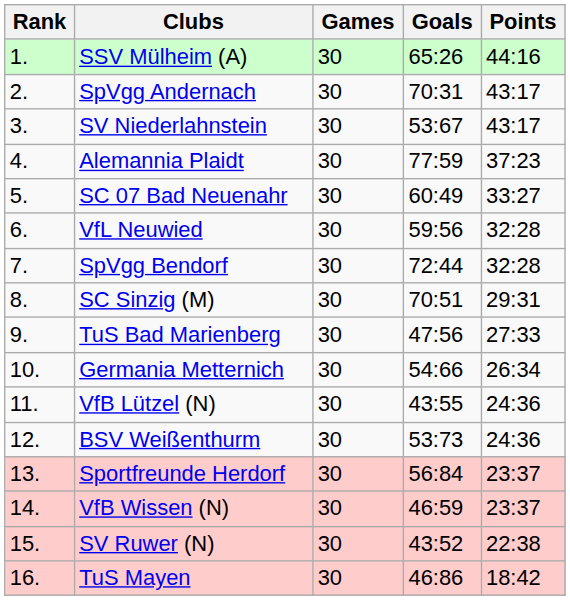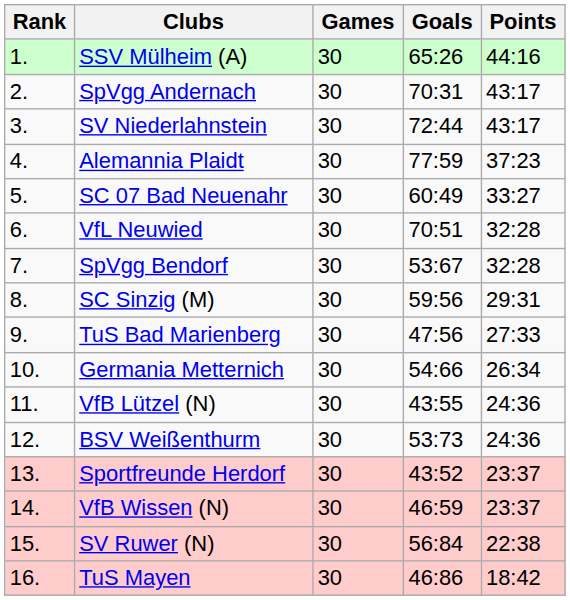 <table class="wikitable" style="width:410px;">
 <tr>
 <th>Rank</th>
 <th>Clubs</th>
 <th>Games</th>
 <th>Goals</th>
 <th>Points</th>
 </tr>
 <tr bgcolor="ccffcc">
 <td>1.</td>
 <td><a href='#'>SSV Mülheim</a> (A)</td>
 <td>30</td>
 <td>65:26</td>
 <td>44:16</td>
 </tr>
 <tr>
 <td>2.</td>
 <td><a href='#'>SpVgg Andernach</a></td>
 <td>30</td>
 <td>70:31</td>
 <td>43:17</td>
 </tr>
 <tr>
 <td>3.</td>
 <td><a href='#'>SV Niederlahnstein</a></td>
 <td>30</td>
-<td>53:67</td>
+<td>72:44</td>
 <td>43:17</td>
 </tr>
 <tr>
 <td>4.</td>
 <td><a href='#'>Alemannia Plaidt</a></td>
 <td>30</td>
 <td>77:59</td>
 <td>37:23</td>
 </tr>
 <tr>
 <td>5.</td>
 <td><a href='#'>SC 07 Bad Neuenahr</a></td>
 <td>30</td>
 <td>60:49</td>
 <td>33:27</td>
 </tr>
 <tr>
 <td>6.</td>
 <td><a href='#'>VfL Neuwied</a></td>
 <td>30</td>
-<td>59:56</td>
+<td>70:51</td>
 <td>32:28</td>
 </tr>
 <tr>
 <td>7.</td>
 <td><a href='#'>SpVgg Bendorf</a></td>
 <td>30</td>
-<td>72:44</td>
+<td>53:67</td>
 <td>32:28</td>
 </tr>
 <tr>
 <td>8.</td>
 <td><a href='#'>SC Sinzig</a> (M)</td>
 <td>30</td>
-<td>70:51</td>
+<td>59:56</td>
 <td>29:31</td>
 </tr>
 <tr>
 <td>9.</td>
 <td><a href='#'>TuS Bad Marienberg</a></td>
 <td>30</td>
 <td>47:56</td>
 <td>27:33</td>
 </tr>
 <tr>
 <td>10.</td>
 <td><a href='#'>Germania Metternich</a></td>
 <td>30</td>
 <td>54:66</td>
 <td>26:34</td>
 </tr>
 <tr>
 <td>11.</td>
 <td><a href='#'>VfB Lützel</a> (N)</td>
 <td>30</td>
 <td>43:55</td>
 <td>24:36</td>
 </tr>
 <tr>
 <td>12.</td>
 <td><a href='#'>BSV Weißenthurm</a></td>
 <td>30</td>
 <td>53:73</td>
 <td>24:36</td>
 </tr>
 <tr bgcolor="#ffcccc">
 <td>13.</td>
 <td><a href='#'>Sportfreunde Herdorf</a></td>
 <td>30</td>
-<td>56:84</td>
+<td>43:52</td>
 <td>23:37</td>
 </tr>
 <tr bgcolor="#ffcccc">
 <td>14.</td>
 <td><a href='#'>VfB Wissen</a> (N)</td>
 <td>30</td>
 <td>46:59</td>
 <td>23:37</td>
 </tr>
 <tr bgcolor="#ffcccc">
 <td>15.</td>
 <td><a href='#'>SV Ruwer</a> (N)</td>
 <td>30</td>
-<td>43:52</td>
+<td>56:84</td>
 <td>22:38</td>
 </tr>
 <tr bgcolor="#ffcccc">
 <td>16.</td>
 <td><a href='#'>TuS Mayen</a></td>
 <td>30</td>
 <td>46:86</td>
 <td>18:42</td>
 </tr>
 </table>
